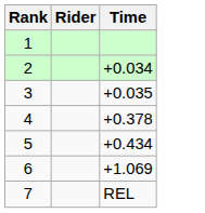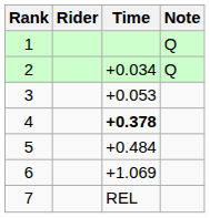 <table class="wikitable" style="font-size:95%" style="text-align:center; width:35em;">
 <tr>
 <th>Rank</th>
 <th>Rider</th>
 <th>Time</th>
+<th>Note</th>
 </tr>
 <tr bgcolor=ccffcc>
 <td align=center>1</td>
 <td align=left></td>
 <td></td>
+<td>Q</td>
 </tr>
 <tr bgcolor=ccffcc>
 <td align=center>2</td>
 <td align=left></td>
 <td>+0.034</td>
+<td>Q</td>
 </tr>
 <tr>
 <td align=center>3</td>
 <td align=left></td>
-<td>+0.035</td>
+<td>+0.053</td>
+<td></td>
 </tr>
 <tr>
 <td align=center>4</td>
 <td align=left></td>
-<td>+0.378</td>
+<td><strong>+0.378</strong></td>
+<td></td>
 </tr>
 <tr>
 <td align=center>5</td>
 <td align=left></td>
-<td>+0.434</td>
+<td>+0.484</td>
+<td></td>
 </tr>
 <tr>
 <td align=center>6</td>
 <td align=left></td>
 <td>+1.069</td>
+<td></td>
 </tr>
 <tr>
 <td align=center>7</td>
 <td align=left></td>
 <td>REL</td>
+<td></td>
 </tr>
 </table>
